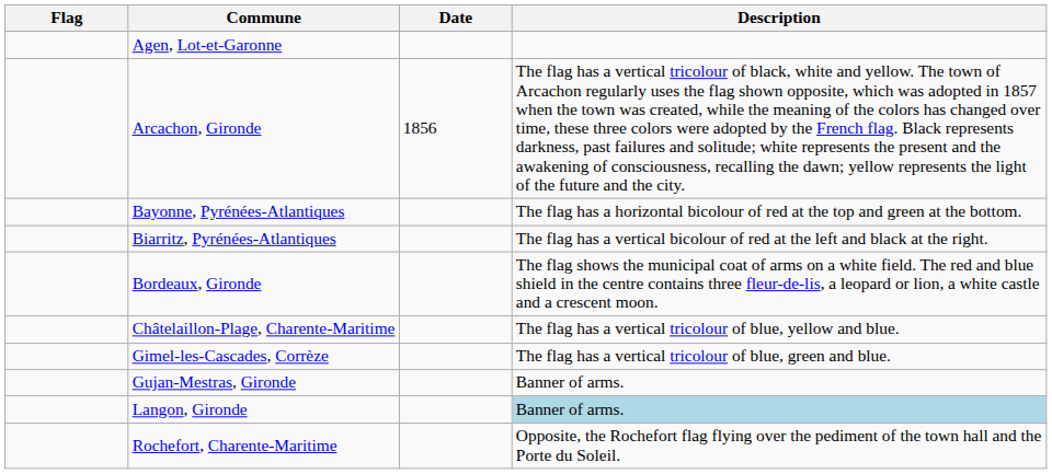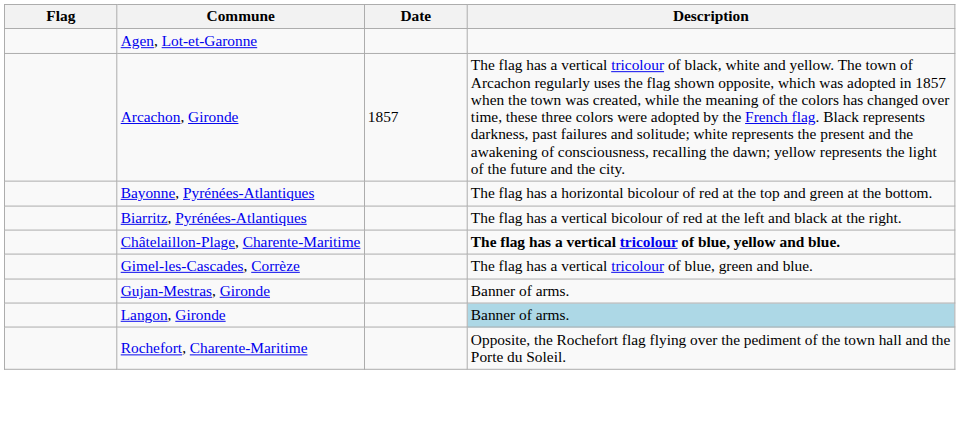 <table class="wikitable">
 <tr style="background:#efefef;">
 <th style="width:110px;">Flag</th>
 <th style="width:250px;">Commune</th>
 <th style="width:100px;">Date</th>
 <th style="width:500px;">Description</th>
 </tr>
 <tr>
 <td></td>
 <td><a href='#'>Agen</a>, <a href='#'>Lot-et-Garonne</a></td>
 <td></td>
 <td></td>
 </tr>
 <tr>
 <td></td>
 <td><a href='#'>Arcachon</a>, <a href='#'>Gironde</a></td>
-<td>1856</td>
+<td>1857</td>
 <td>The flag has a vertical <a href='#'>tricolour</a> of black, white and yellow. The town of Arcachon regularly uses the flag shown opposite, which was adopted in 1857 when the town was created, while the meaning of the colors has changed over time, these three colors were adopted by the <a href='#'>French flag</a>. Black represents darkness, past failures and solitude; white represents the present and the awakening of consciousness, recalling the dawn; yellow represents the light of the future and the city.</td>
 </tr>
 <tr>
 <td></td>
 <td><a href='#'>Bayonne</a>, <a href='#'>Pyrénées-Atlantiques</a></td>
 <td></td>
 <td>The flag has a horizontal bicolour of red at the top and green at the bottom.</td>
 </tr>
 <tr>
 <td></td>
 <td><a href='#'>Biarritz</a>, <a href='#'>Pyrénées-Atlantiques</a></td>
 <td></td>
 <td>The flag has a vertical bicolour of red at the left and black at the right.</td>
 </tr>
 <tr>
 <td></td>
-<td><a href='#'>Bordeaux</a>, <a href='#'>Gironde</a></td>
-<td></td>
-<td>The flag shows the municipal coat of arms on a white field. The red and blue shield in the centre contains three <a href='#'>fleur-de-lis</a>, a leopard or lion, a white castle and a crescent moon.</td>
-</tr>
-<tr>
-<td></td>
 <td><a href='#'>Châtelaillon-Plage</a>, <a href='#'>Charente-Maritime</a></td>
 <td></td>
-<td>The flag has a vertical <a href='#'>tricolour</a> of blue, yellow and blue.</td>
+<td><strong>The flag has a vertical <a href='#'>tricolour</a> of blue, yellow and blue.</strong></td>
 </tr>
 <tr>
 <td></td>
 <td><a href='#'>Gimel-les-Cascades</a>, <a href='#'>Corrèze</a></td>
 <td></td>
 <td>The flag has a vertical <a href='#'>tricolour</a> of blue, green and blue.</td>
 </tr>
 <tr>
 <td></td>
 <td><a href='#'>Gujan-Mestras</a>, <a href='#'>Gironde</a></td>
 <td></td>
 <td>Banner of arms.</td>
 </tr>
 <tr>
 <td></td>
 <td><a href='#'>Langon</a>, <a href='#'>Gironde</a></td>
 <td></td>
 <td style="background: lightblue;">Banner of arms.</td>
 </tr>
 <tr>
 <td></td>
 <td><a href='#'>Rochefort</a>, <a href='#'>Charente-Maritime</a></td>
 <td></td>
 <td>Opposite, the Rochefort flag flying over the pediment of the town hall and the Porte du Soleil.</td>
 </tr>
 </table>
